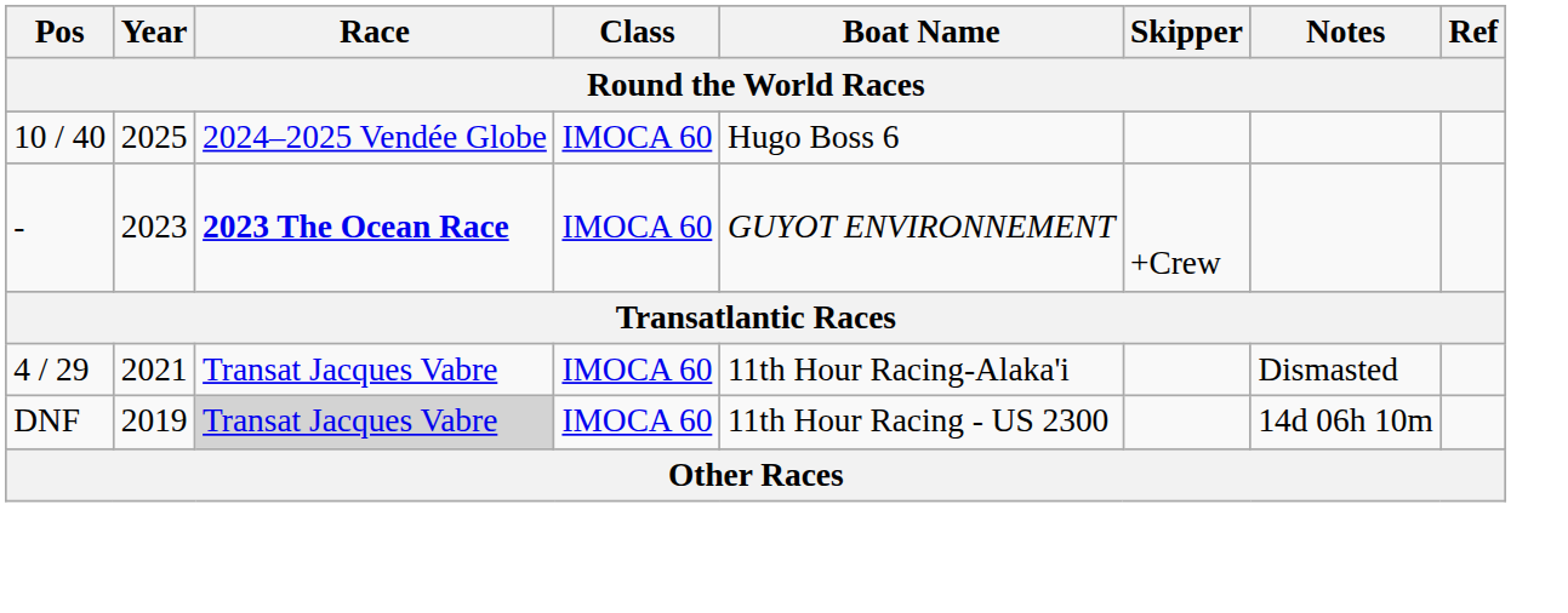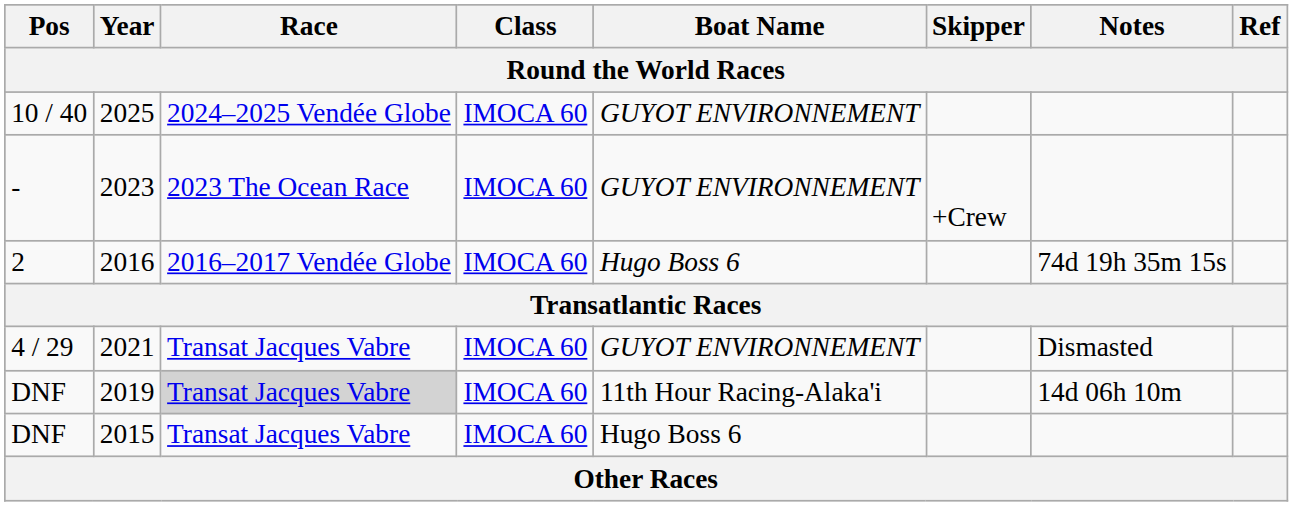 <table class="wikitable sortable">
 <tr>
 <th>Pos</th>
 <th>Year</th>
 <th>Race</th>
 <th>Class</th>
 <th>Boat Name</th>
 <th>Skipper</th>
 <th>Notes</th>
 <th>Ref</th>
 </tr>
 <tr>
 <th colspan = 8><strong>Round the World Races</strong></th>
 </tr>
 <tr>
 <td>10 / 40</td>
 <td>2025</td>
 <td><a href='#'>2024–2025 Vendée Globe</a></td>
 <td><a href='#'>IMOCA 60</a></td>
-<td>Hugo Boss 6</td>
+<td><em>GUYOT ENVIRONNEMENT</em></td>
 <td></td>
 <td></td>
 </tr>
 <tr>
 <td>-</td>
 <td>2023</td>
-<td><strong><a href='#'>2023 The Ocean Race</a></strong></td>
+<td><a href='#'>2023 The Ocean Race</a></td>
 <td><a href='#'>IMOCA 60</a></td>
 <td><em>GUYOT ENVIRONNEMENT</em></td>
 <td><br><br>+Crew</td>
 <td></td>
+<td></td>
+</tr>
+<tr>
+<td>2</td>
+<td>2016</td>
+<td><a href='#'>2016–2017 Vendée Globe</a></td>
+<td><a href='#'>IMOCA 60</a></td>
+<td><em>Hugo Boss 6</em></td>
+<td></td>
+<td>74d 19h 35m 15s</td>
 <td></td>
 </tr>
 <tr>
 <th colspan = 8><strong>Transatlantic Races</strong></th>
 </tr>
 <tr>
 <td>4 / 29</td>
 <td>2021</td>
 <td><a href='#'>Transat Jacques Vabre</a></td>
 <td><a href='#'>IMOCA 60</a></td>
-<td>11th Hour Racing-Alaka'i</td>
+<td><em>GUYOT ENVIRONNEMENT</em></td>
 <td> <br> </td>
 <td>Dismasted</td>
 <td></td>
 </tr>
 <tr>
 <td>DNF</td>
 <td>2019</td>
 <td style="background: lightgrey;"><a href='#'>Transat Jacques Vabre</a></td>
 <td><a href='#'>IMOCA 60</a></td>
-<td>11th Hour Racing - US 2300</td>
+<td>11th Hour Racing-Alaka'i</td>
 <td> <br> </td>
 <td>14d 06h 10m</td>
+<td></td>
+</tr>
+<tr>
+<td>DNF</td>
+<td>2015</td>
+<td><a href='#'>Transat Jacques Vabre</a></td>
+<td><a href='#'>IMOCA 60</a></td>
+<td>Hugo Boss 6</td>
+<td> <br> </td>
+<td></td>
 <td></td>
 </tr>
 <tr>
 <th colspan = 8><strong>Other Races</strong></th>
 </tr>
 </table>
